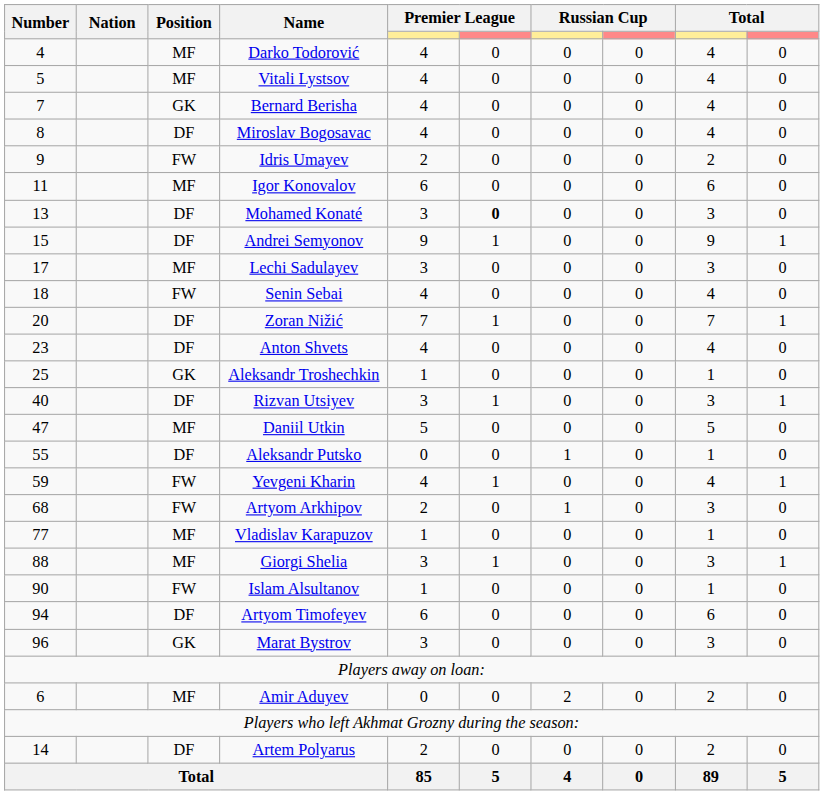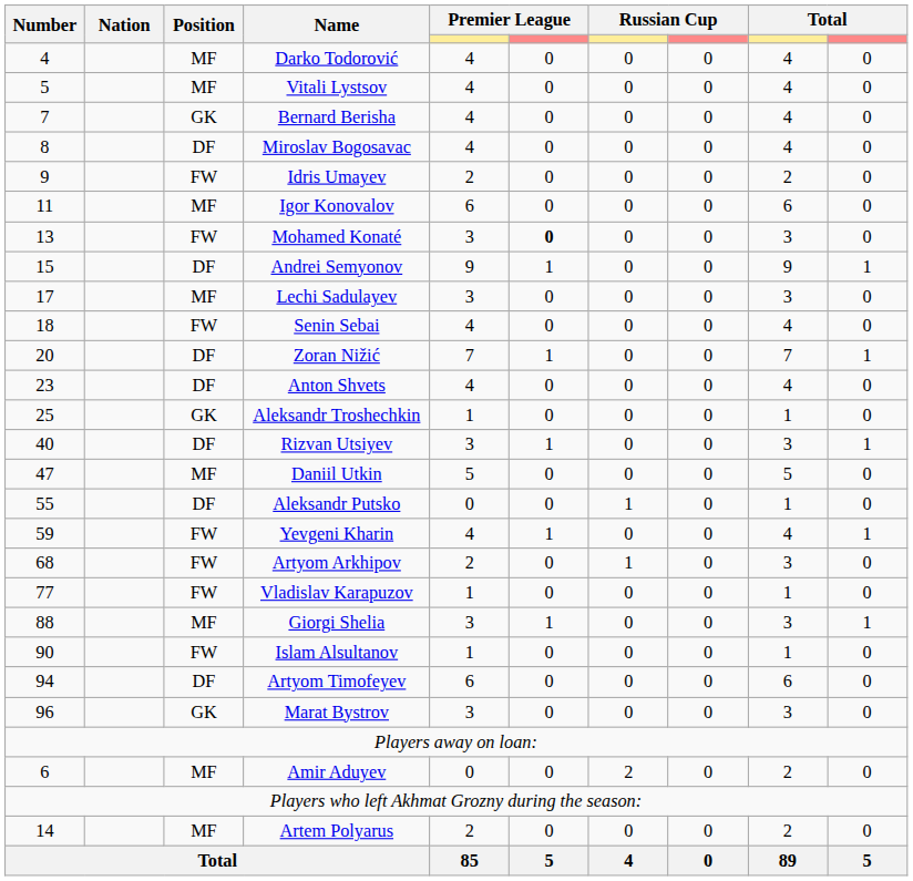 <table class="wikitable" style="font-size: 95%; text-align: center;">
 <tr>
 <th rowspan=2 width=60>Number</th>
 <th rowspan=2 width=60>Nation</th>
 <th rowspan=2 width=60>Position</th>
 <th rowspan=2 width=150>Name</th>
 <th colspan=2>Premier League</th>
 <th colspan=2>Russian Cup</th>
 <th colspan=2>Total</th>
 </tr>
 <tr>
 <th style="width:60px; background:#fe9;"></th>
 <th style="width:60px; background:#ff8888;"></th>
 <th style="width:60px; background:#fe9;"></th>
 <th style="width:60px; background:#ff8888;"></th>
 <th style="width:60px; background:#fe9;"></th>
 <th style="width:60px; background:#ff8888;"></th>
 </tr>
 <tr>
 <td>4</td>
 <td></td>
 <td>MF</td>
 <td><a href='#'>Darko Todorović</a></td>
 <td>4</td>
 <td>0</td>
 <td>0</td>
 <td>0</td>
 <td>4</td>
 <td>0</td>
 </tr>
 <tr>
 <td>5</td>
 <td></td>
 <td>MF</td>
 <td><a href='#'>Vitali Lystsov</a></td>
 <td>4</td>
 <td>0</td>
 <td>0</td>
 <td>0</td>
 <td>4</td>
 <td>0</td>
 </tr>
 <tr>
 <td>7</td>
 <td></td>
 <td>GK</td>
 <td><a href='#'>Bernard Berisha</a></td>
 <td>4</td>
 <td>0</td>
 <td>0</td>
 <td>0</td>
 <td>4</td>
 <td>0</td>
 </tr>
 <tr>
 <td>8</td>
 <td></td>
 <td>DF</td>
 <td><a href='#'>Miroslav Bogosavac</a></td>
 <td>4</td>
 <td>0</td>
 <td>0</td>
 <td>0</td>
 <td>4</td>
 <td>0</td>
 </tr>
 <tr>
 <td>9</td>
 <td></td>
 <td>FW</td>
 <td><a href='#'>Idris Umayev</a></td>
 <td>2</td>
 <td>0</td>
 <td>0</td>
 <td>0</td>
 <td>2</td>
 <td>0</td>
 </tr>
 <tr>
 <td>11</td>
 <td></td>
 <td>MF</td>
 <td><a href='#'>Igor Konovalov</a></td>
 <td>6</td>
 <td>0</td>
 <td>0</td>
 <td>0</td>
 <td>6</td>
 <td>0</td>
 </tr>
 <tr>
 <td>13</td>
 <td></td>
-<td>DF</td>
+<td>FW</td>
 <td><a href='#'>Mohamed Konaté</a></td>
 <td>3</td>
 <td><strong>0</strong></td>
 <td>0</td>
 <td>0</td>
 <td>3</td>
 <td>0</td>
 </tr>
 <tr>
 <td>15</td>
 <td></td>
 <td>DF</td>
 <td><a href='#'>Andrei Semyonov</a></td>
 <td>9</td>
 <td>1</td>
 <td>0</td>
 <td>0</td>
 <td>9</td>
 <td>1</td>
 </tr>
 <tr>
 <td>17</td>
 <td></td>
 <td>MF</td>
 <td><a href='#'>Lechi Sadulayev</a></td>
 <td>3</td>
 <td>0</td>
 <td>0</td>
 <td>0</td>
 <td>3</td>
 <td>0</td>
 </tr>
 <tr>
 <td>18</td>
 <td></td>
 <td>FW</td>
 <td><a href='#'>Senin Sebai</a></td>
 <td>4</td>
 <td>0</td>
 <td>0</td>
 <td>0</td>
 <td>4</td>
 <td>0</td>
 </tr>
 <tr>
 <td>20</td>
 <td></td>
 <td>DF</td>
 <td><a href='#'>Zoran Nižić</a></td>
 <td>7</td>
 <td>1</td>
 <td>0</td>
 <td>0</td>
 <td>7</td>
 <td>1</td>
 </tr>
 <tr>
 <td>23</td>
 <td></td>
 <td>DF</td>
 <td><a href='#'>Anton Shvets</a></td>
 <td>4</td>
 <td>0</td>
 <td>0</td>
 <td>0</td>
 <td>4</td>
 <td>0</td>
 </tr>
 <tr>
 <td>25</td>
 <td></td>
 <td>GK</td>
 <td><a href='#'>Aleksandr Troshechkin</a></td>
 <td>1</td>
 <td>0</td>
 <td>0</td>
 <td>0</td>
 <td>1</td>
 <td>0</td>
 </tr>
 <tr>
 <td>40</td>
 <td></td>
 <td>DF</td>
 <td><a href='#'>Rizvan Utsiyev</a></td>
 <td>3</td>
 <td>1</td>
 <td>0</td>
 <td>0</td>
 <td>3</td>
 <td>1</td>
 </tr>
 <tr>
 <td>47</td>
 <td></td>
 <td>MF</td>
 <td><a href='#'>Daniil Utkin</a></td>
 <td>5</td>
 <td>0</td>
 <td>0</td>
 <td>0</td>
 <td>5</td>
 <td>0</td>
 </tr>
 <tr>
 <td>55</td>
 <td></td>
 <td>DF</td>
 <td><a href='#'>Aleksandr Putsko</a></td>
 <td>0</td>
 <td>0</td>
 <td>1</td>
 <td>0</td>
 <td>1</td>
 <td>0</td>
 </tr>
 <tr>
 <td>59</td>
 <td></td>
 <td>FW</td>
 <td><a href='#'>Yevgeni Kharin</a></td>
 <td>4</td>
 <td>1</td>
 <td>0</td>
 <td>0</td>
 <td>4</td>
 <td>1</td>
 </tr>
 <tr>
 <td>68</td>
 <td></td>
 <td>FW</td>
 <td><a href='#'>Artyom Arkhipov</a></td>
 <td>2</td>
 <td>0</td>
 <td>1</td>
 <td>0</td>
 <td>3</td>
 <td>0</td>
 </tr>
 <tr>
 <td>77</td>
 <td></td>
-<td>MF</td>
+<td>FW</td>
 <td><a href='#'>Vladislav Karapuzov</a></td>
 <td>1</td>
 <td>0</td>
 <td>0</td>
 <td>0</td>
 <td>1</td>
 <td>0</td>
 </tr>
 <tr>
 <td>88</td>
 <td></td>
 <td>MF</td>
 <td><a href='#'>Giorgi Shelia</a></td>
 <td>3</td>
 <td>1</td>
 <td>0</td>
 <td>0</td>
 <td>3</td>
 <td>1</td>
 </tr>
 <tr>
 <td>90</td>
 <td></td>
 <td>FW</td>
 <td><a href='#'>Islam Alsultanov</a></td>
 <td>1</td>
 <td>0</td>
 <td>0</td>
 <td>0</td>
 <td>1</td>
 <td>0</td>
 </tr>
 <tr>
 <td>94</td>
 <td></td>
 <td>DF</td>
 <td><a href='#'>Artyom Timofeyev</a></td>
 <td>6</td>
 <td>0</td>
 <td>0</td>
 <td>0</td>
 <td>6</td>
 <td>0</td>
 </tr>
 <tr>
 <td>96</td>
 <td></td>
 <td>GK</td>
 <td><a href='#'>Marat Bystrov</a></td>
 <td>3</td>
 <td>0</td>
 <td>0</td>
 <td>0</td>
 <td>3</td>
 <td>0</td>
 </tr>
 <tr>
 <td colspan="14"><em>Players away on loan:</em></td>
 </tr>
 <tr>
 <td>6</td>
 <td></td>
 <td>MF</td>
 <td><a href='#'>Amir Aduyev</a></td>
 <td>0</td>
 <td>0</td>
 <td>2</td>
 <td>0</td>
 <td>2</td>
 <td>0</td>
 </tr>
 <tr>
 <td colspan="14"><em>Players who left Akhmat Grozny during the season:</em></td>
 </tr>
 <tr>
 <td>14</td>
 <td></td>
-<td>DF</td>
+<td>MF</td>
 <td><a href='#'>Artem Polyarus</a></td>
 <td>2</td>
 <td>0</td>
 <td>0</td>
 <td>0</td>
 <td>2</td>
 <td>0</td>
 </tr>
 <tr>
 <th colspan=4>Total</th>
 <th>85</th>
 <th>5</th>
 <th>4</th>
 <th>0</th>
 <th>89</th>
 <th>5</th>
 </tr>
 </table>
